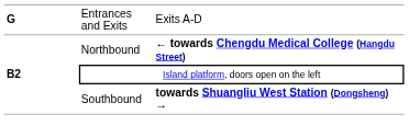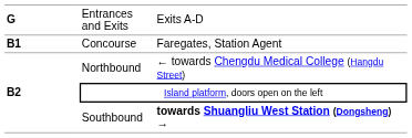 <table cellspacing=0 cellpadding=3>
 <tr>
 <td style="border-top:solid 1px gray;border-bottom:solid 1px gray;" width=100><strong>G</strong></td>
 <td style="border-top:solid 1px gray;border-bottom:solid 1px gray;" width=100>Entrances and Exits</td>
 <td style="border-top:solid 1px gray;border-bottom:solid 1px gray;" width=350>Exits A-D</td>
 </tr>
 <tr>
+<td style="border-bottom:solid 1px gray;"><strong>B1</strong></td>
+<td style="border-bottom:solid 1px gray;">Concourse</td>
+<td style="border-bottom:solid 1px gray;">Faregates, Station Agent</td>
+</tr>
+<tr>
 <td style="border-bottom:solid 1px gray;" rowspan=3><strong>B2</strong></td>
 <td>Northbound</td>
-<td><strong>←  towards <a href='#'>Chengdu Medical College</a> <small>(<a href='#'>Hangdu Street</a>)</small></strong></td>
+<td>←  towards <a href='#'>Chengdu Medical College</a> <small>(<a href='#'>Hangdu Street</a>)</small></td>
 </tr>
 <tr>
 <td style="border-right:solid 2px black;border-left:solid 2px black;border-top:solid 2px black;border-bottom:solid 2px black;text-align:center;" colspan=2><small><a href='#'>Island platform</a>, doors open on the left</small></td>
 </tr>
 <tr>
 <td style="border-bottom:solid 1px gray;">Southbound</td>
 <td style="border-bottom:solid 1px gray;"><strong>  towards <a href='#'>Shuangliu West Station</a> <small>(<a href='#'>Dongsheng</a>)</small> →</strong></td>
 </tr>
 </table>
